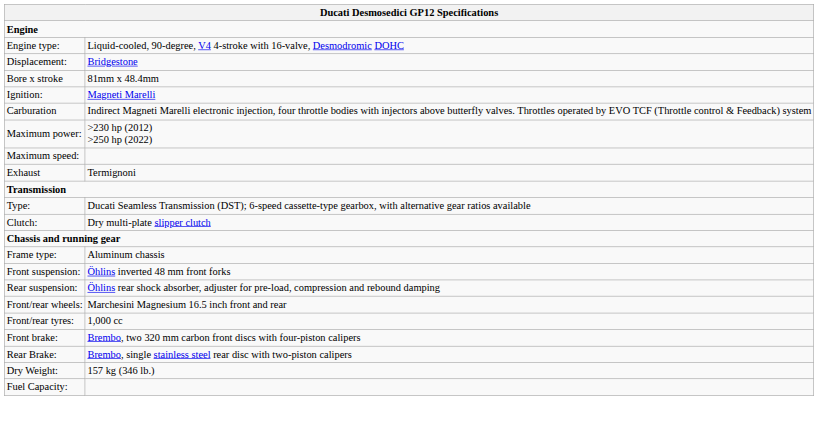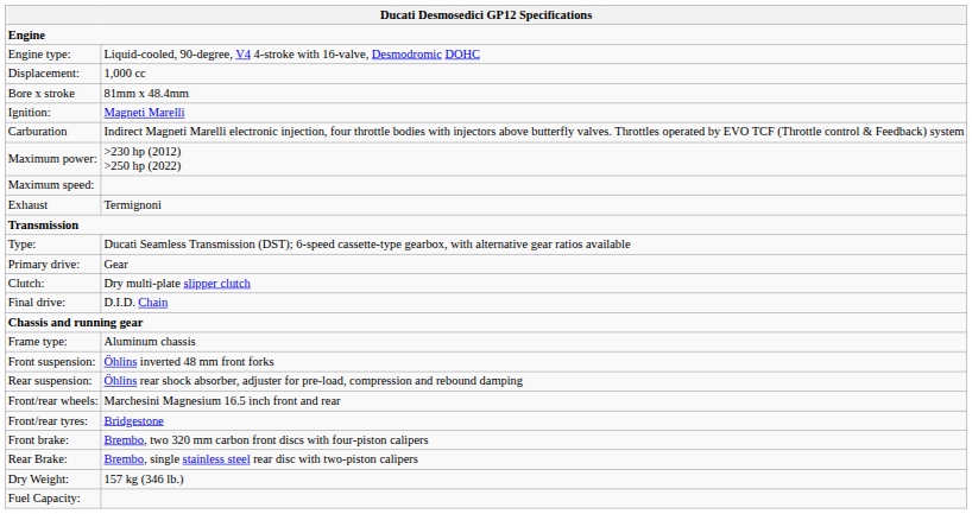 <table class="wikitable">
 <tr>
 <th colspan=2>Ducati Desmosedici GP12 Specifications</th>
 </tr>
 <tr>
 <td colspan=2><strong>Engine</strong></td>
 </tr>
 <tr>
 <td>Engine type:</td>
 <td>Liquid-cooled, 90-degree, <a href='#'>V4</a> 4-stroke with 16-valve, <a href='#'>Desmodromic</a> <a href='#'>DOHC</a></td>
 </tr>
 <tr>
 <td>Displacement:</td>
-<td><a href='#'>Bridgestone</a></td>
+<td>1,000 cc</td>
 </tr>
 <tr>
 <td>Bore x stroke</td>
 <td>81mm x 48.4mm</td>
 </tr>
 <tr>
 <td>Ignition:</td>
 <td><a href='#'>Magneti Marelli</a></td>
 </tr>
 <tr>
 <td>Carburation</td>
 <td>Indirect Magneti Marelli electronic injection, four throttle bodies with injectors above butterfly valves. Throttles operated by EVO TCF (Throttle control & Feedback) system</td>
 </tr>
 <tr>
 <td>Maximum power:</td>
 <td>>230 hp (2012)<br> >250 hp (2022)</td>
 </tr>
 <tr>
 <td>Maximum speed:</td>
 <td></td>
 </tr>
 <tr>
 <td>Exhaust</td>
 <td>Termignoni</td>
 </tr>
 <tr>
 <td colspan=2><strong>Transmission</strong></td>
 </tr>
 <tr>
 <td>Type:</td>
 <td>Ducati Seamless Transmission (DST); 6-speed cassette-type gearbox, with alternative gear ratios available</td>
 </tr>
 <tr>
+<td>Primary drive:</td>
+<td>Gear</td>
+</tr>
+<tr>
 <td>Clutch:</td>
 <td>Dry multi-plate <a href='#'>slipper clutch</a></td>
+</tr>
+<tr>
+<td>Final drive:</td>
+<td>D.I.D. <a href='#'>Chain</a></td>
 </tr>
 <tr>
 <td colspan=2><strong>Chassis and running gear</strong></td>
 </tr>
 <tr>
 <td>Frame type:</td>
 <td>Aluminum chassis</td>
 </tr>
 <tr>
 <td>Front suspension:</td>
 <td><a href='#'>Öhlins</a> inverted 48 mm front forks</td>
 </tr>
 <tr>
 <td>Rear suspension:</td>
 <td><a href='#'>Öhlins</a> rear shock absorber, adjuster for pre-load, compression and rebound damping</td>
 </tr>
 <tr>
 <td>Front/rear wheels:</td>
 <td>Marchesini Magnesium 16.5 inch front and rear</td>
 </tr>
 <tr>
 <td>Front/rear tyres:</td>
-<td>1,000 cc</td>
+<td><a href='#'>Bridgestone</a></td>
 </tr>
 <tr>
 <td>Front brake:</td>
 <td><a href='#'>Brembo</a>, two 320 mm carbon front discs with four-piston calipers</td>
 </tr>
 <tr>
 <td>Rear Brake:</td>
 <td><a href='#'>Brembo</a>, single <a href='#'>stainless steel</a> rear disc with two-piston calipers</td>
 </tr>
 <tr>
 <td>Dry Weight:</td>
 <td>157 kg (346 lb.)</td>
 </tr>
 <tr>
 <td>Fuel Capacity:</td>
 <td></td>
 </tr>
 </table>
